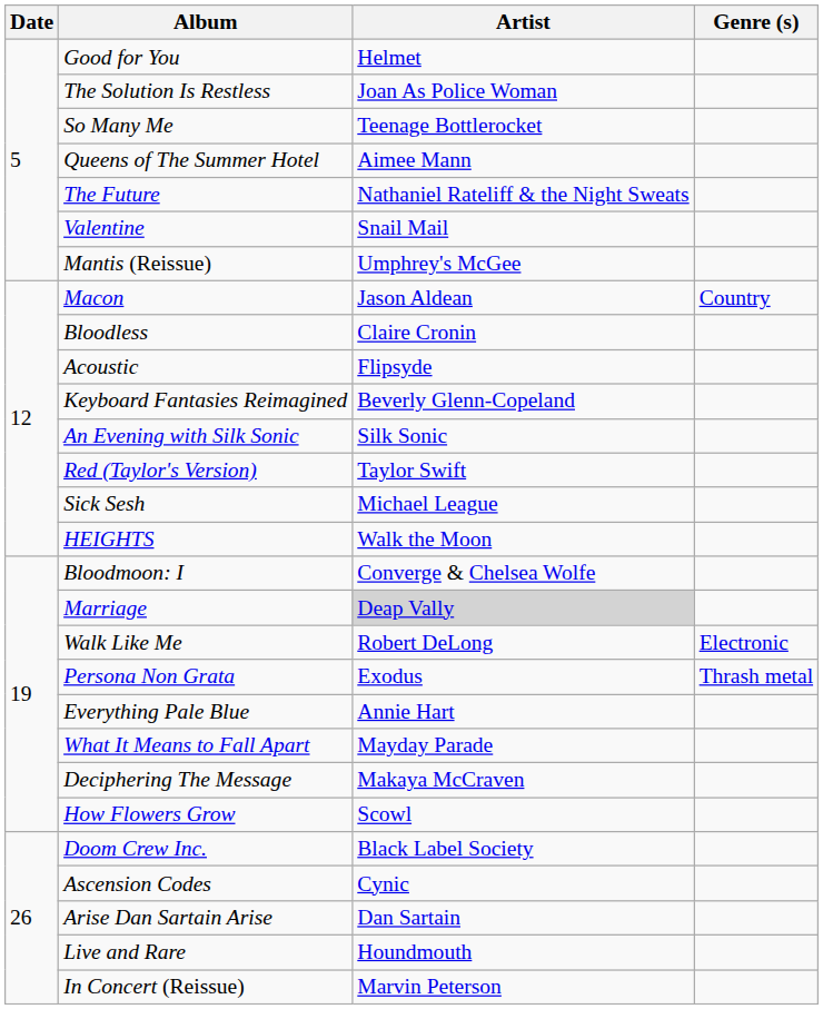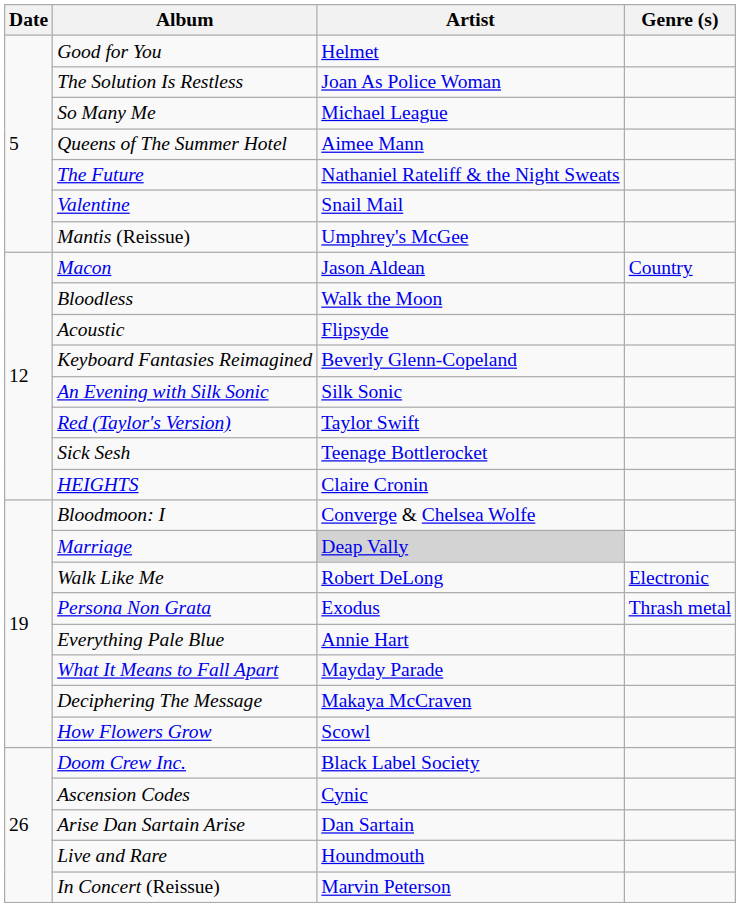 <table class="wikitable">
 <tr>
 <th>Date</th>
 <th>Album</th>
 <th>Artist</th>
 <th>Genre (s)</th>
 </tr>
 <tr>
 <td rowspan="7">5</td>
 <td><em>Good for You</em></td>
 <td><a href='#'>Helmet</a></td>
 <td></td>
 </tr>
 <tr>
 <td><em>The Solution Is Restless</em></td>
 <td><a href='#'>Joan As Police Woman</a></td>
 <td></td>
 </tr>
 <tr>
 <td><em>So Many Me</em></td>
-<td><a href='#'>Teenage Bottlerocket</a></td>
+<td><a href='#'>Michael League</a></td>
 <td></td>
 </tr>
 <tr>
 <td><em>Queens of The Summer Hotel</em></td>
 <td><a href='#'>Aimee Mann</a></td>
 <td></td>
 </tr>
 <tr>
 <td><em><a href='#'>The Future</a></em></td>
 <td><a href='#'>Nathaniel Rateliff & the Night Sweats</a></td>
 <td></td>
 </tr>
 <tr>
 <td><em><a href='#'>Valentine</a></em></td>
 <td><a href='#'>Snail Mail</a></td>
 <td></td>
 </tr>
 <tr>
 <td><em>Mantis</em> (Reissue)</td>
 <td><a href='#'>Umphrey's McGee</a></td>
 <td></td>
 </tr>
 <tr>
 <td rowspan="8">12</td>
 <td><em><a href='#'>Macon</a></em></td>
 <td><a href='#'>Jason Aldean</a></td>
 <td><a href='#'>Country</a></td>
 </tr>
 <tr>
 <td><em>Bloodless</em></td>
-<td><a href='#'>Claire Cronin</a></td>
+<td><a href='#'>Walk the Moon</a></td>
 <td></td>
 </tr>
 <tr>
 <td><em>Acoustic</em></td>
 <td><a href='#'>Flipsyde</a></td>
 <td></td>
 </tr>
 <tr>
 <td><em>Keyboard Fantasies Reimagined</em></td>
 <td><a href='#'>Beverly Glenn-Copeland</a></td>
 <td></td>
 </tr>
 <tr>
 <td><em><a href='#'>An Evening with Silk Sonic</a></em></td>
 <td><a href='#'>Silk Sonic</a></td>
 <td></td>
 </tr>
 <tr>
 <td><em><a href='#'>Red (Taylor's Version)</a></em></td>
 <td><a href='#'>Taylor Swift</a></td>
 <td></td>
 </tr>
 <tr>
 <td><em>Sick Sesh</em></td>
-<td><a href='#'>Michael League</a></td>
+<td><a href='#'>Teenage Bottlerocket</a></td>
 <td></td>
 </tr>
 <tr>
 <td><em><a href='#'>HEIGHTS</a></em></td>
-<td><a href='#'>Walk the Moon</a></td>
+<td><a href='#'>Claire Cronin</a></td>
 <td></td>
 </tr>
 <tr>
 <td rowspan="8">19</td>
 <td><em>Bloodmoon: I</em></td>
 <td><a href='#'>Converge</a> & <a href='#'>Chelsea Wolfe</a></td>
 <td></td>
 </tr>
 <tr>
 <td><em><a href='#'>Marriage</a></em></td>
 <td style="background: lightgrey;"><a href='#'>Deap Vally</a></td>
 <td></td>
 </tr>
 <tr>
 <td><em>Walk Like Me</em></td>
 <td><a href='#'>Robert DeLong</a></td>
 <td><a href='#'>Electronic</a></td>
 </tr>
 <tr>
 <td><em><a href='#'>Persona Non Grata</a></em></td>
 <td><a href='#'>Exodus</a></td>
 <td><a href='#'>Thrash metal</a></td>
 </tr>
 <tr>
 <td><em>Everything Pale Blue</em></td>
 <td><a href='#'>Annie Hart</a></td>
 <td></td>
 </tr>
 <tr>
 <td><em><a href='#'>What It Means to Fall Apart</a></em></td>
 <td><a href='#'>Mayday Parade</a></td>
 <td></td>
 </tr>
 <tr>
 <td><em>Deciphering The Message</em></td>
 <td><a href='#'>Makaya McCraven</a></td>
 <td></td>
 </tr>
 <tr>
 <td><em><a href='#'>How Flowers Grow</a></em></td>
 <td><a href='#'>Scowl</a></td>
 <td></td>
 </tr>
 <tr>
 <td rowspan="5">26</td>
 <td><em><a href='#'>Doom Crew Inc.</a></em></td>
 <td><a href='#'>Black Label Society</a></td>
 <td></td>
 </tr>
 <tr>
 <td><em>Ascension Codes</em></td>
 <td><a href='#'>Cynic</a></td>
 <td></td>
 </tr>
 <tr>
 <td><em>Arise Dan Sartain Arise</em></td>
 <td><a href='#'>Dan Sartain</a></td>
 <td></td>
 </tr>
 <tr>
 <td><em>Live and Rare</em></td>
 <td><a href='#'>Houndmouth</a></td>
 <td></td>
 </tr>
 <tr>
 <td><em>In Concert</em> (Reissue)</td>
 <td><a href='#'>Marvin Peterson</a></td>
 <td></td>
 </tr>
 </table>
